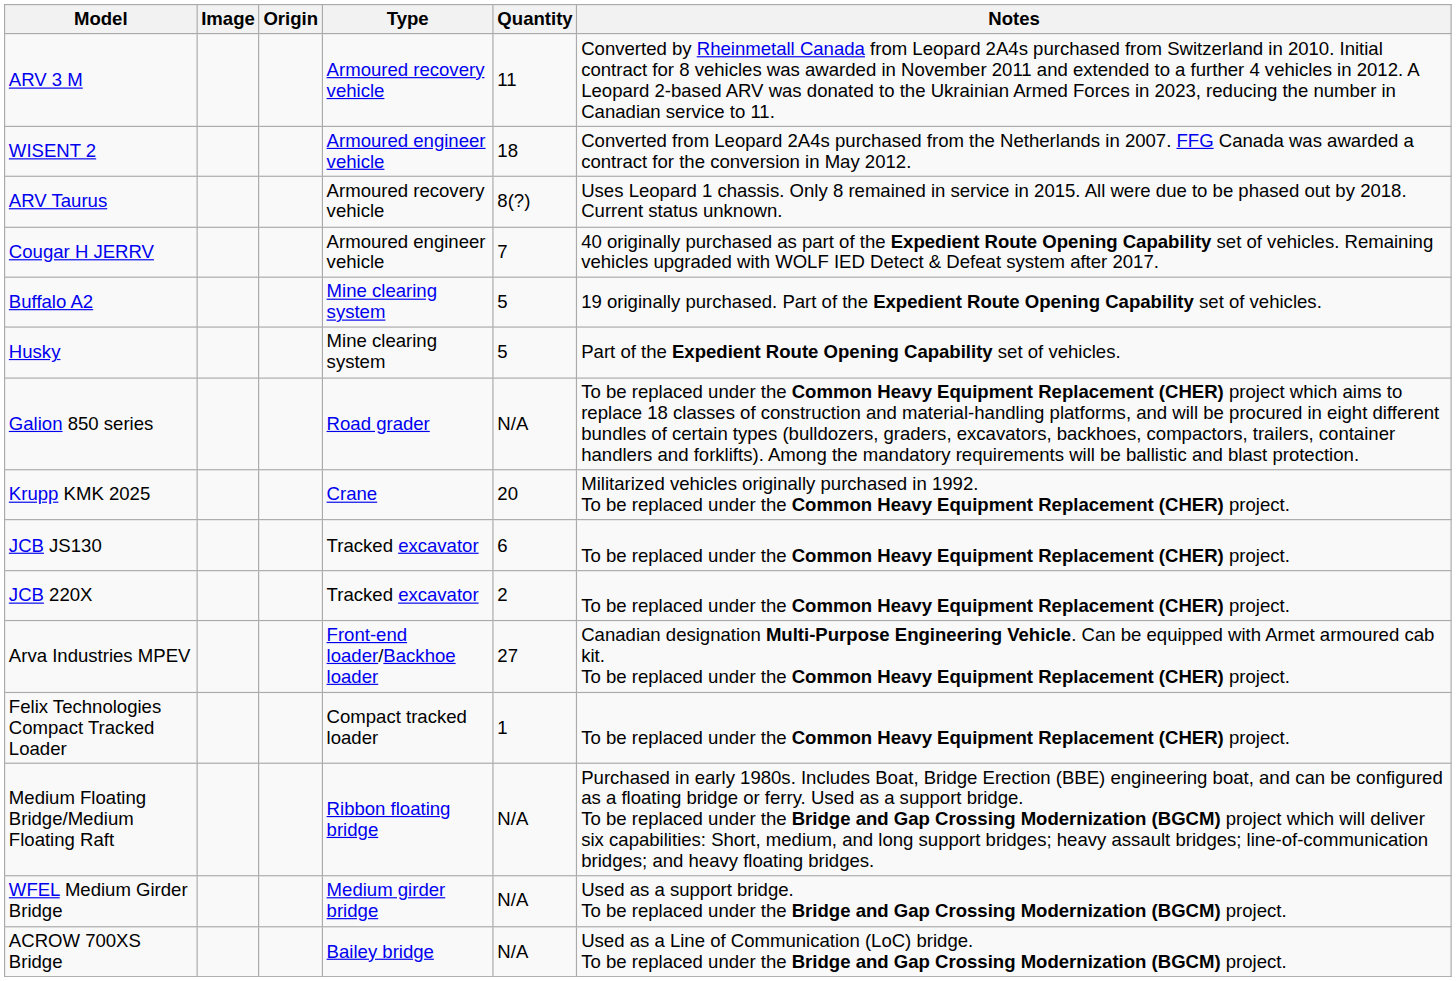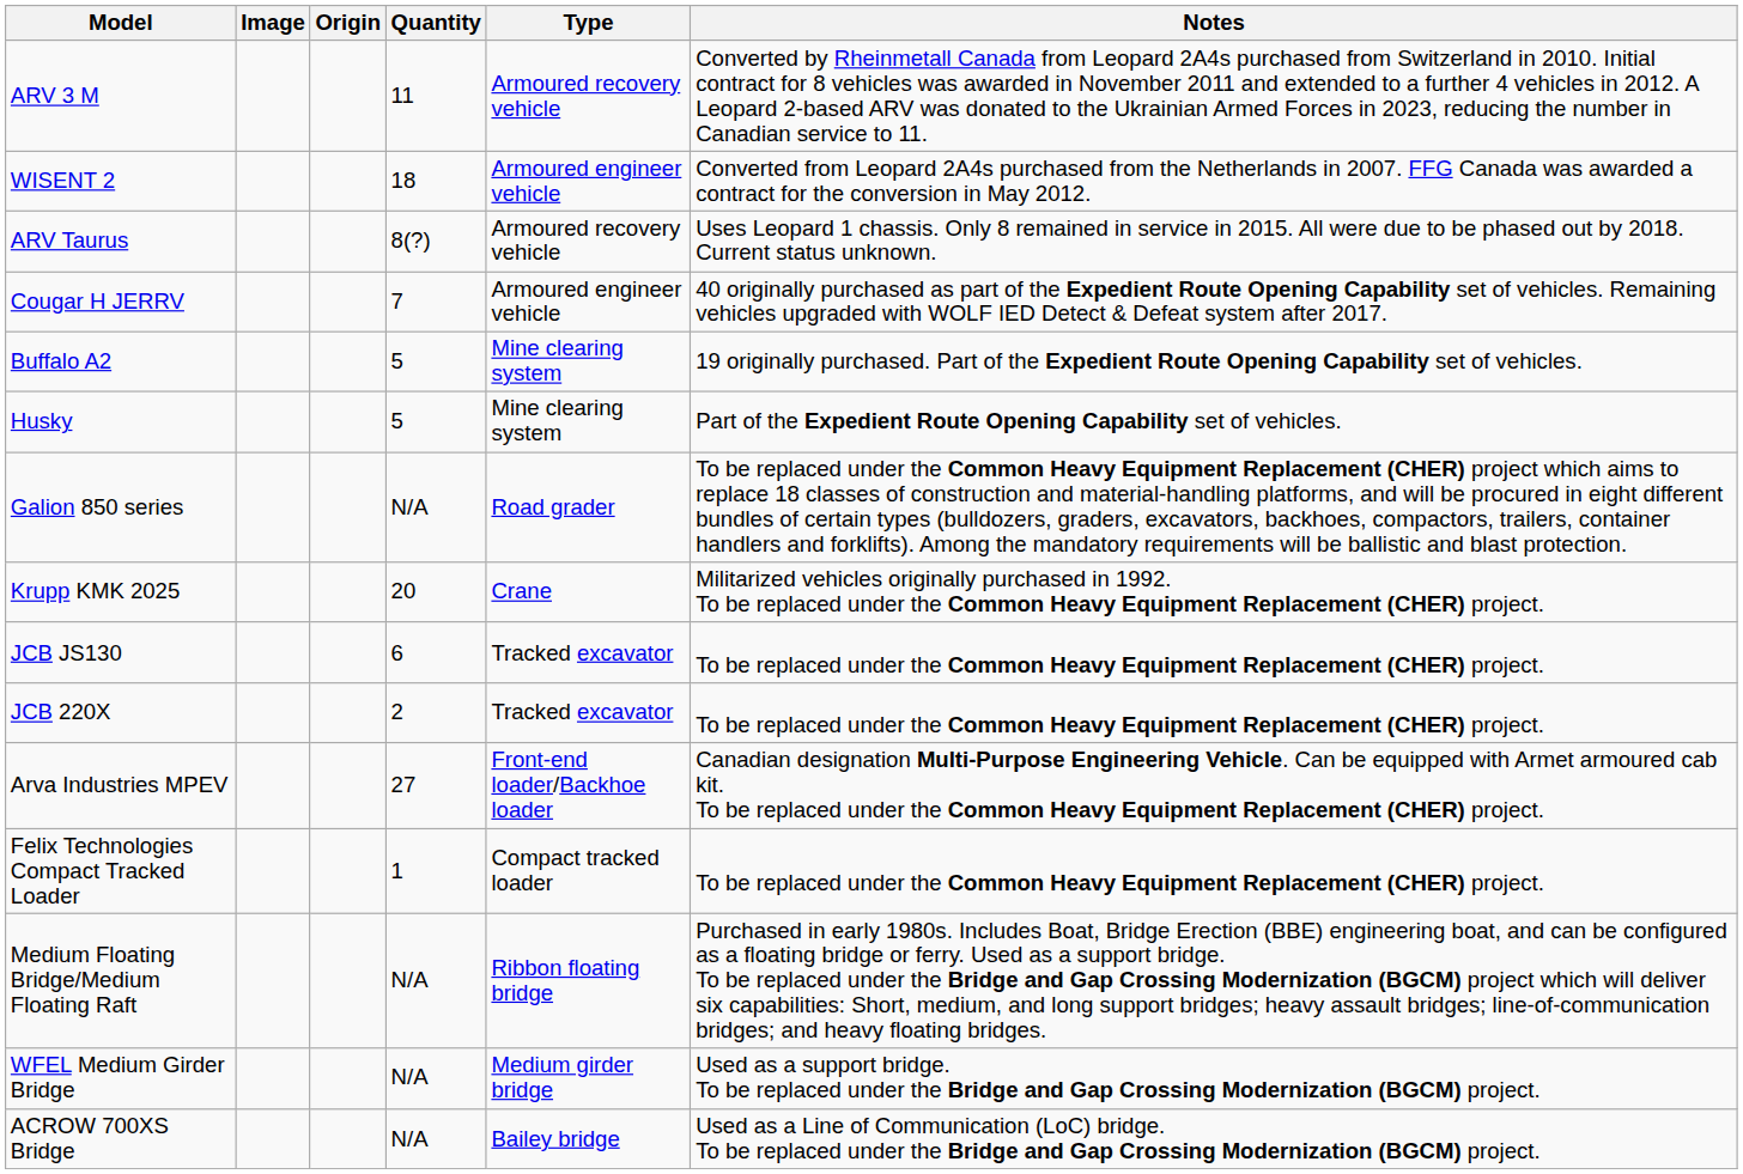 <table class="wikitable">
 <tr>
 <th>Model</th>
 <th>Image</th>
 <th>Origin</th>
+<th>Quantity</th>
 <th>Type</th>
-<th>Quantity</th>
 <th>Notes</th>
 </tr>
 <tr>
 <td><a href='#'>ARV 3 M</a></td>
 <td></td>
 <td></td>
+<td>11</td>
 <td><a href='#'>Armoured recovery vehicle</a></td>
-<td>11</td>
 <td>Converted by <a href='#'>Rheinmetall Canada</a> from Leopard 2A4s purchased from Switzerland in 2010. Initial contract for 8 vehicles was awarded in November 2011 and extended to a further 4 vehicles in 2012. A Leopard 2-based ARV was donated to the Ukrainian Armed Forces in 2023, reducing the number in Canadian service to 11.</td>
 </tr>
 <tr>
 <td><a href='#'>WISENT 2</a></td>
 <td></td>
 <td></td>
+<td>18</td>
 <td><a href='#'>Armoured engineer vehicle</a></td>
-<td>18</td>
 <td>Converted from Leopard 2A4s purchased from the Netherlands in 2007. <a href='#'>FFG</a> Canada was awarded a contract for the conversion in May 2012.</td>
 </tr>
 <tr>
 <td><a href='#'>ARV Taurus</a></td>
 <td></td>
 <td></td>
+<td>8(?)</td>
 <td>Armoured recovery vehicle</td>
-<td>8(?)</td>
 <td>Uses Leopard 1 chassis. Only 8 remained in service in 2015. All were due to be phased out by 2018. Current status unknown.</td>
 </tr>
 <tr>
 <td><a href='#'>Cougar H JERRV</a></td>
 <td></td>
 <td><br></td>
+<td>7</td>
 <td>Armoured engineer vehicle</td>
-<td>7</td>
 <td>40 originally purchased as part of the <strong>Expedient Route Opening Capability</strong> set of vehicles. Remaining vehicles upgraded with WOLF IED Detect & Defeat system after 2017.</td>
 </tr>
 <tr>
 <td><a href='#'>Buffalo A2</a></td>
 <td></td>
 <td><br></td>
+<td>5</td>
 <td><a href='#'>Mine clearing system</a></td>
-<td>5</td>
 <td>19 originally purchased. Part of the <strong>Expedient Route Opening Capability</strong> set of vehicles.</td>
 </tr>
 <tr>
 <td><a href='#'>Husky</a></td>
 <td></td>
 <td></td>
+<td>5</td>
 <td>Mine clearing system</td>
-<td>5</td>
 <td>Part of the <strong>Expedient Route Opening Capability</strong> set of vehicles.</td>
 </tr>
 <tr>
 <td><a href='#'>Galion</a> 850 series</td>
 <td></td>
 <td></td>
+<td>N/A</td>
 <td><a href='#'>Road grader</a></td>
-<td>N/A</td>
 <td>To be replaced under the <strong>Common Heavy Equipment Replacement (CHER)</strong> project which aims to replace 18 classes of construction and material-handling platforms, and will be procured in eight different bundles of certain types (bulldozers, graders, excavators, backhoes, compactors, trailers, container handlers and forklifts). Among the mandatory requirements will be ballistic and blast protection.</td>
 </tr>
 <tr>
 <td><a href='#'>Krupp</a> KMK 2025</td>
 <td></td>
 <td></td>
+<td>20</td>
 <td><a href='#'>Crane</a></td>
-<td>20</td>
 <td>Militarized vehicles originally purchased in 1992.<br>To be replaced under the <strong>Common Heavy Equipment Replacement (CHER)</strong> project.</td>
 </tr>
 <tr>
 <td><a href='#'>JCB</a> JS130</td>
 <td></td>
 <td></td>
+<td>6</td>
 <td>Tracked <a href='#'>excavator</a></td>
-<td>6</td>
 <td><br>To be replaced under the <strong>Common Heavy Equipment Replacement (CHER)</strong> project.</td>
 </tr>
 <tr>
 <td><a href='#'>JCB</a> 220X</td>
 <td></td>
 <td></td>
+<td>2</td>
 <td>Tracked <a href='#'>excavator</a></td>
-<td>2</td>
 <td><br>To be replaced under the <strong>Common Heavy Equipment Replacement (CHER)</strong> project.</td>
 </tr>
 <tr>
 <td>Arva Industries MPEV</td>
 <td></td>
 <td></td>
+<td>27</td>
 <td><a href='#'>Front-end loader</a>/<a href='#'>Backhoe loader</a></td>
-<td>27</td>
 <td>Canadian designation <strong>Multi-Purpose Engineering Vehicle</strong>. Can be equipped with Armet armoured cab kit.<br>To be replaced under the <strong>Common Heavy Equipment Replacement (CHER)</strong> project.</td>
 </tr>
 <tr>
 <td>Felix Technologies Compact Tracked Loader</td>
 <td></td>
 <td></td>
+<td>1</td>
 <td>Compact tracked loader</td>
-<td>1</td>
 <td><br>To be replaced under the <strong>Common Heavy Equipment Replacement (CHER)</strong> project.</td>
 </tr>
 <tr>
 <td>Medium Floating Bridge/Medium Floating Raft</td>
 <td></td>
 <td></td>
+<td>N/A</td>
 <td><a href='#'>Ribbon floating bridge</a></td>
-<td>N/A</td>
 <td>Purchased in early 1980s. Includes Boat, Bridge Erection (BBE) engineering boat, and can be configured as a floating bridge or ferry. Used as a support bridge.<br>To be replaced under the <strong>Bridge and Gap Crossing Modernization (BGCM)</strong> project which will deliver six capabilities: Short, medium, and long support bridges; heavy assault bridges; line-of-communication bridges; and heavy floating bridges.</td>
 </tr>
 <tr>
 <td><a href='#'>WFEL</a> Medium Girder Bridge</td>
 <td></td>
 <td></td>
+<td>N/A</td>
 <td><a href='#'>Medium girder bridge</a></td>
-<td>N/A</td>
 <td>Used as a support bridge.<br>To be replaced under the <strong>Bridge and Gap Crossing Modernization (BGCM)</strong> project.</td>
 </tr>
 <tr>
 <td>ACROW 700XS Bridge</td>
 <td></td>
 <td></td>
+<td>N/A</td>
 <td><a href='#'>Bailey bridge</a></td>
-<td>N/A</td>
 <td>Used as a Line of Communication (LoC) bridge.<br>To be replaced under the <strong>Bridge and Gap Crossing Modernization (BGCM)</strong> project.</td>
 </tr>
 </table>
